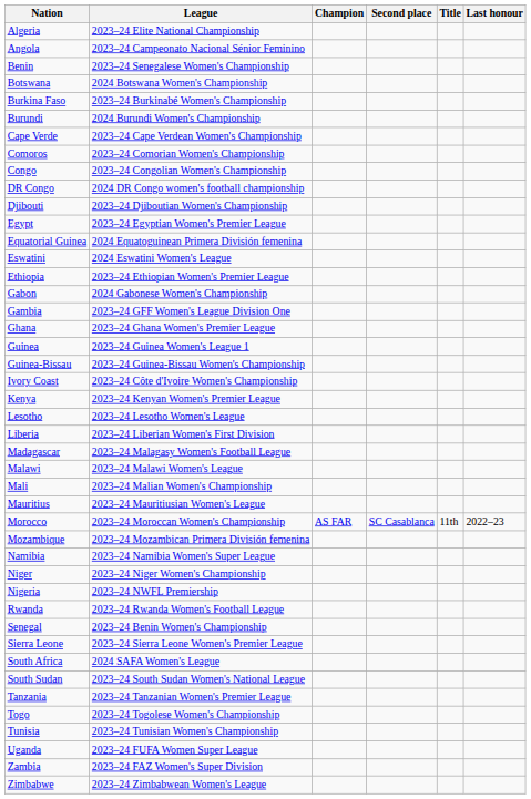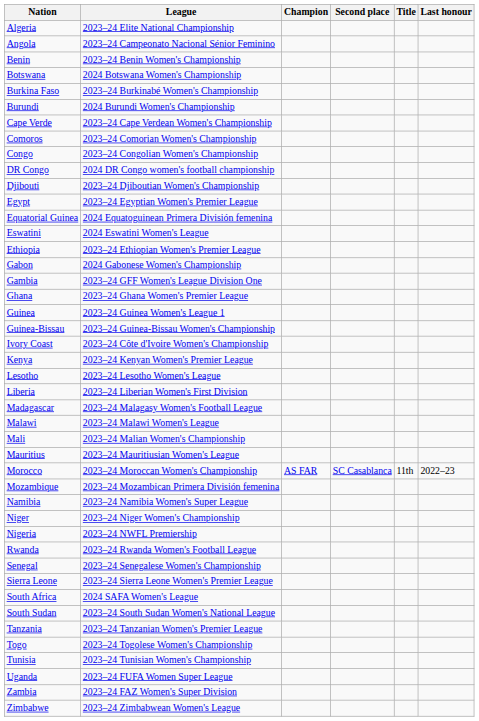 <table class=wikitable style="font-size:14px">
 <tr>
 <th>Nation</th>
 <th>League</th>
 <th>Champion</th>
 <th>Second place</th>
 <th data-sort-type="number">Title</th>
 <th>Last honour</th>
 </tr>
 <tr>
 <td align=left> <a href='#'>Algeria</a></td>
 <td align=left><a href='#'>2023–24 Elite National Championship</a></td>
 <td></td>
 <td></td>
 <td></td>
 <td></td>
 </tr>
 <tr>
 <td align=left> <a href='#'>Angola</a></td>
 <td align=left><a href='#'>2023–24 Campeonato Nacional Sénior Feminino</a></td>
 <td></td>
 <td></td>
 <td></td>
 <td></td>
 </tr>
 <tr>
 <td align=left> <a href='#'>Benin</a></td>
-<td align=left><a href='#'>2023–24 Senegalese Women's Championship</a></td>
+<td align=left><a href='#'>2023–24 Benin Women's Championship</a></td>
 <td></td>
 <td></td>
 <td></td>
 <td></td>
 </tr>
 <tr>
 <td align=left> <a href='#'>Botswana</a></td>
 <td align=left><a href='#'>2024 Botswana Women's Championship</a></td>
 <td></td>
 <td></td>
 <td></td>
 <td></td>
 </tr>
 <tr>
 <td align=left> <a href='#'>Burkina Faso</a></td>
 <td align=left><a href='#'>2023–24 Burkinabé Women's Championship</a></td>
 <td></td>
 <td></td>
 <td></td>
 <td></td>
 </tr>
 <tr>
 <td align=left> <a href='#'>Burundi</a></td>
 <td align=left><a href='#'>2024 Burundi Women's Championship</a></td>
 <td></td>
 <td></td>
 <td></td>
 <td></td>
 </tr>
 <tr>
 <td align=left> <a href='#'>Cape Verde</a></td>
 <td align=left><a href='#'>2023–24 Cape Verdean Women's Championship</a></td>
 <td></td>
 <td></td>
 <td></td>
 <td></td>
 </tr>
 <tr>
 <td align=left> <a href='#'>Comoros</a></td>
 <td align=left><a href='#'>2023–24 Comorian Women's Championship</a></td>
 <td></td>
 <td></td>
 <td></td>
 <td></td>
 </tr>
 <tr>
 <td align=left> <a href='#'>Congo</a></td>
 <td align=left><a href='#'>2023–24 Congolian Women's Championship</a></td>
 <td></td>
 <td></td>
 <td></td>
 <td></td>
 </tr>
 <tr>
 <td align=left> <a href='#'>DR Congo</a></td>
 <td align=left><a href='#'>2024 DR Congo women's football championship</a></td>
 <td></td>
 <td></td>
 <td></td>
 <td></td>
 </tr>
 <tr>
 <td align=left> <a href='#'>Djibouti</a></td>
 <td align=left><a href='#'>2023–24 Djiboutian Women's Championship</a></td>
 <td></td>
 <td></td>
 <td></td>
 <td></td>
 </tr>
 <tr>
 <td align=left> <a href='#'>Egypt</a></td>
 <td align=left><a href='#'>2023–24 Egyptian Women's Premier League</a></td>
 <td></td>
 <td></td>
 <td></td>
 <td></td>
 </tr>
 <tr>
 <td align=left> <a href='#'>Equatorial Guinea</a></td>
 <td align=left><a href='#'>2024 Equatoguinean Primera División femenina</a></td>
 <td></td>
 <td></td>
 <td></td>
 <td></td>
 </tr>
 <tr>
 <td align=left> <a href='#'>Eswatini</a></td>
 <td align=left><a href='#'>2024 Eswatini Women's League</a></td>
 <td></td>
 <td></td>
 <td></td>
 <td></td>
 </tr>
 <tr>
 <td align=left> <a href='#'>Ethiopia</a></td>
 <td align=left><a href='#'>2023–24 Ethiopian Women's Premier League</a></td>
 <td></td>
 <td></td>
 <td></td>
 <td></td>
 </tr>
 <tr>
 <td align=left> <a href='#'>Gabon</a></td>
 <td align=left><a href='#'>2024 Gabonese Women's Championship</a></td>
 <td></td>
 <td></td>
 <td></td>
 <td></td>
 </tr>
 <tr>
 <td align=left> <a href='#'>Gambia</a></td>
 <td align=left><a href='#'>2023–24 GFF Women's League Division One</a></td>
 <td></td>
 <td></td>
 <td></td>
 <td></td>
 </tr>
 <tr>
 <td align=left> <a href='#'>Ghana</a></td>
 <td align=left><a href='#'>2023–24 Ghana Women's Premier League</a></td>
 <td></td>
 <td></td>
 <td></td>
 <td></td>
 </tr>
 <tr>
 <td align=left> <a href='#'>Guinea</a></td>
 <td align=left><a href='#'>2023–24 Guinea Women's League 1</a></td>
 <td></td>
 <td></td>
 <td></td>
 <td></td>
 </tr>
 <tr>
 <td align=left> <a href='#'>Guinea-Bissau</a></td>
 <td align=left><a href='#'>2023–24 Guinea-Bissau Women's Championship</a></td>
 <td></td>
 <td></td>
 <td></td>
 <td></td>
 </tr>
 <tr>
 <td align=left> <a href='#'>Ivory Coast</a></td>
 <td align=left><a href='#'>2023–24 Côte d'Ivoire Women's Championship</a></td>
 <td></td>
 <td></td>
 <td></td>
 <td></td>
 </tr>
 <tr>
 <td align=left> <a href='#'>Kenya</a></td>
 <td align=left><a href='#'>2023–24 Kenyan Women's Premier League</a></td>
 <td></td>
 <td></td>
 <td></td>
 <td></td>
 </tr>
 <tr>
 <td align=left> <a href='#'>Lesotho</a></td>
 <td align=left><a href='#'>2023–24 Lesotho Women's League</a></td>
 <td></td>
 <td></td>
 <td></td>
 <td></td>
 </tr>
 <tr>
 <td align=left> <a href='#'>Liberia</a></td>
 <td align=left><a href='#'>2023–24 Liberian Women's First Division</a></td>
 <td></td>
 <td></td>
 <td></td>
 <td></td>
 </tr>
 <tr>
 <td align=left> <a href='#'>Madagascar</a></td>
 <td align=left><a href='#'>2023–24 Malagasy Women's Football League</a></td>
 <td></td>
 <td></td>
 <td></td>
 <td></td>
 </tr>
 <tr>
 <td align=left> <a href='#'>Malawi</a></td>
 <td align=left><a href='#'>2023–24 Malawi Women's League</a></td>
 <td></td>
 <td></td>
 <td></td>
 <td></td>
 </tr>
 <tr>
 <td align=left> <a href='#'>Mali</a></td>
 <td align=left><a href='#'>2023–24 Malian Women's Championship</a></td>
 <td></td>
 <td></td>
 <td></td>
 <td></td>
 </tr>
 <tr>
 <td align=left> <a href='#'>Mauritius</a></td>
 <td align=left><a href='#'>2023–24 Mauritiusian Women's League</a></td>
 <td></td>
 <td></td>
 <td></td>
 <td></td>
 </tr>
 <tr>
 <td align=left> <a href='#'>Morocco</a></td>
 <td align=left><a href='#'>2023–24 Moroccan Women's Championship</a></td>
 <td><a href='#'>AS FAR</a></td>
 <td><a href='#'>SC Casablanca</a></td>
 <td>11th</td>
 <td>2022–23</td>
 </tr>
 <tr>
 <td align=left> <a href='#'>Mozambique</a></td>
 <td align=left><a href='#'>2023–24 Mozambican Primera División femenina</a></td>
 <td></td>
 <td></td>
 <td></td>
 <td></td>
 </tr>
 <tr>
 <td align=left> <a href='#'>Namibia</a></td>
 <td align=left><a href='#'>2023–24 Namibia Women's Super League</a></td>
 <td></td>
 <td></td>
 <td></td>
 <td></td>
 </tr>
 <tr>
 <td align=left> <a href='#'>Niger</a></td>
 <td align=left><a href='#'>2023–24 Niger Women's Championship</a></td>
 <td></td>
 <td></td>
 <td></td>
 <td></td>
 </tr>
 <tr>
 <td align=left> <a href='#'>Nigeria</a></td>
 <td align=left><a href='#'>2023–24 NWFL Premiership</a></td>
 <td></td>
 <td></td>
 <td></td>
 <td></td>
 </tr>
 <tr>
 <td align=left> <a href='#'>Rwanda</a></td>
 <td align=left><a href='#'>2023–24 Rwanda Women's Football League</a></td>
 <td></td>
 <td></td>
 <td></td>
 <td></td>
 </tr>
 <tr>
 <td align=left> <a href='#'>Senegal</a></td>
-<td align=left><a href='#'>2023–24 Benin Women's Championship</a></td>
+<td align=left><a href='#'>2023–24 Senegalese Women's Championship</a></td>
 <td></td>
 <td></td>
 <td></td>
 <td></td>
 </tr>
 <tr>
 <td align=left> <a href='#'>Sierra Leone</a></td>
 <td align=left><a href='#'>2023–24 Sierra Leone Women's Premier League</a></td>
 <td></td>
 <td></td>
 <td></td>
 <td></td>
 </tr>
 <tr>
 <td align=left> <a href='#'>South Africa</a></td>
 <td align=left><a href='#'>2024 SAFA Women's League</a></td>
 <td></td>
 <td></td>
 <td></td>
 <td></td>
 </tr>
 <tr>
 <td align=left> <a href='#'>South Sudan</a></td>
 <td align=left><a href='#'>2023–24 South Sudan Women's National League</a></td>
 <td></td>
 <td></td>
 <td></td>
 <td></td>
 </tr>
 <tr>
 <td align=left> <a href='#'>Tanzania</a></td>
 <td align=left><a href='#'>2023–24 Tanzanian Women's Premier League</a></td>
 <td></td>
 <td></td>
 <td></td>
 <td></td>
 </tr>
 <tr>
 <td align=left> <a href='#'>Togo</a></td>
 <td align=left><a href='#'>2023–24 Togolese Women's Championship</a></td>
 <td></td>
 <td></td>
 <td></td>
 <td></td>
 </tr>
 <tr>
 <td align=left> <a href='#'>Tunisia</a></td>
 <td align=left><a href='#'>2023–24 Tunisian Women's Championship</a></td>
 <td></td>
 <td></td>
 <td></td>
 <td></td>
 </tr>
 <tr>
 <td align=left> <a href='#'>Uganda</a></td>
 <td align=left><a href='#'>2023–24 FUFA Women Super League</a></td>
 <td></td>
 <td></td>
 <td></td>
 <td></td>
 </tr>
 <tr>
 <td align=left> <a href='#'>Zambia</a></td>
 <td align=left><a href='#'>2023–24 FAZ Women's Super Division</a></td>
 <td></td>
 <td></td>
 <td></td>
 <td></td>
 </tr>
 <tr>
 <td align=left> <a href='#'>Zimbabwe</a></td>
 <td align=left><a href='#'>2023–24 Zimbabwean Women's League</a></td>
 <td></td>
 <td></td>
 <td></td>
 <td></td>
 </tr>
 </table>
